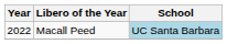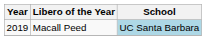 <table class="wikitable">
 <tr>
 <th>Year</th>
 <th>Libero of the Year</th>
 <th>School</th>
 </tr>
 <tr>
-<td>2022</td>
+<td>2019</td>
 <td>Macall Peed</td>
 <td style="background: lightblue;">UC Santa Barbara</td>
 </tr>
 <tr>
 </tr>
 </table>
